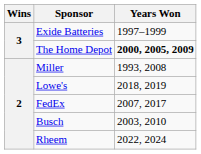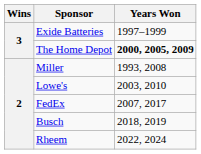 <table class="wikitable" style="font-size: 95%;">
 <tr>
 <th>Wins</th>
 <th>Sponsor</th>
 <th>Years Won</th>
 </tr>
 <tr>
 <th rowspan="2">3</th>
 <td><a href='#'>Exide Batteries</a></td>
 <td>1997–1999</td>
 </tr>
 <tr>
 <td><a href='#'>The Home Depot</a></td>
 <td><strong>2000, 2005, 2009</strong></td>
 </tr>
 <tr>
 <th rowspan="5">2</th>
 <td><a href='#'>Miller</a></td>
 <td>1993, 2008</td>
 </tr>
 <tr>
 <td><a href='#'>Lowe's</a></td>
-<td>2018, 2019</td>
+<td>2003, 2010</td>
 </tr>
 <tr>
 <td><a href='#'>FedEx</a></td>
 <td>2007, 2017</td>
 </tr>
 <tr>
 <td><a href='#'>Busch</a></td>
-<td>2003, 2010</td>
+<td>2018, 2019</td>
 </tr>
 <tr>
 <td><a href='#'>Rheem</a></td>
 <td>2022, 2024</td>
 </tr>
 </table>
